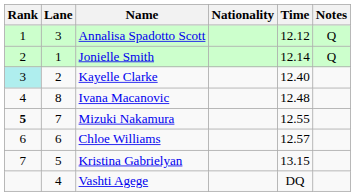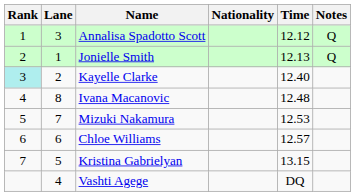 <table class="wikitable sortable" style="text-align:center">
 <tr>
 <th>Rank</th>
 <th>Lane</th>
 <th>Name</th>
 <th>Nationality</th>
 <th>Time</th>
 <th>Notes</th>
 </tr>
 <tr bgcolor=ccffcc>
 <td>1</td>
 <td>3</td>
 <td align=left><a href='#'>Annalisa Spadotto Scott</a></td>
 <td align=left></td>
 <td>12.12</td>
 <td>Q</td>
 </tr>
 <tr bgcolor=ccffcc>
 <td>2</td>
 <td>1</td>
 <td align=left><a href='#'>Jonielle Smith</a></td>
 <td align=left></td>
-<td>12.14</td>
+<td>12.13</td>
 <td>Q</td>
 </tr>
 <tr>
 <td style="background: paleturquoise;">3</td>
 <td>2</td>
 <td align=left><a href='#'>Kayelle Clarke</a></td>
 <td align=left></td>
 <td>12.40</td>
 <td></td>
 </tr>
 <tr>
 <td>4</td>
 <td>8</td>
 <td align=left><a href='#'>Ivana Macanovic</a></td>
 <td align=left></td>
 <td>12.48</td>
 <td></td>
 </tr>
 <tr>
-<td><strong>5</strong></td>
+<td>5</td>
 <td>7</td>
 <td align=left><a href='#'>Mizuki Nakamura</a></td>
 <td align=left></td>
-<td>12.55</td>
+<td>12.53</td>
 <td></td>
 </tr>
 <tr>
 <td>6</td>
 <td>6</td>
 <td align=left><a href='#'>Chloe Williams</a></td>
 <td align=left></td>
 <td>12.57</td>
 <td></td>
 </tr>
 <tr>
 <td>7</td>
 <td>5</td>
 <td align=left><a href='#'>Kristina Gabrielyan</a></td>
 <td align=left></td>
 <td>13.15</td>
 <td></td>
 </tr>
 <tr>
 <td></td>
 <td>4</td>
 <td align=left><a href='#'>Vashti Agege</a></td>
 <td align=left></td>
 <td>DQ</td>
 <td></td>
 </tr>
 </table>
